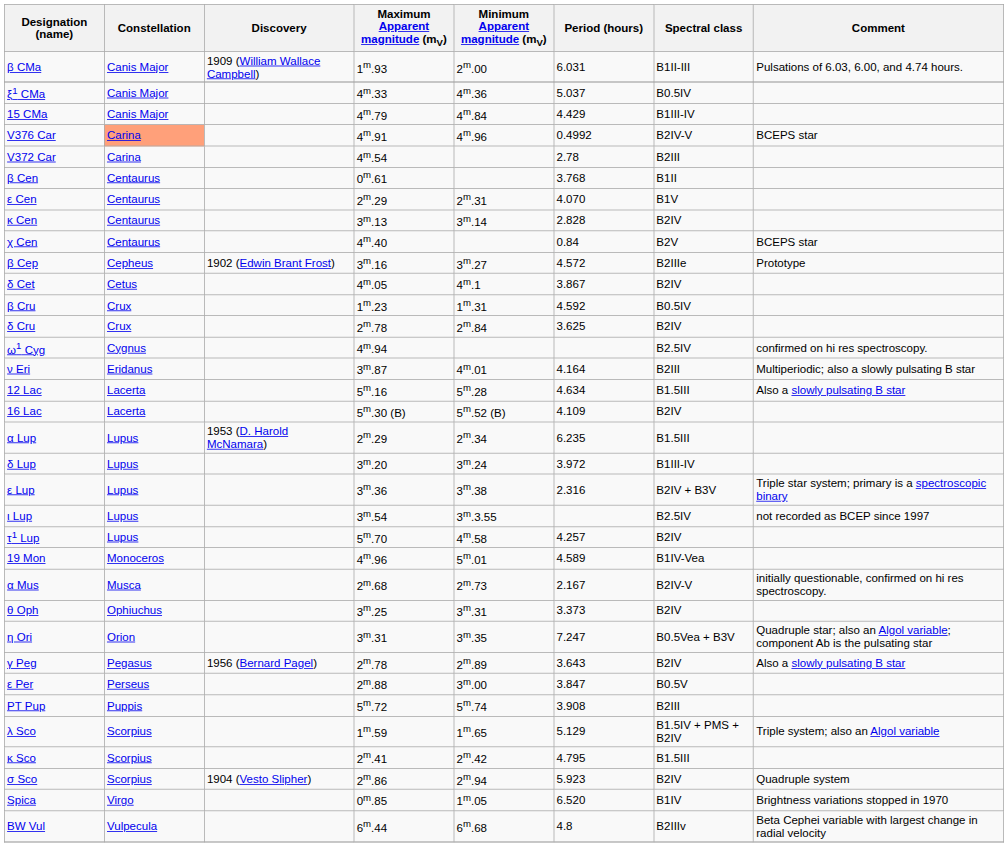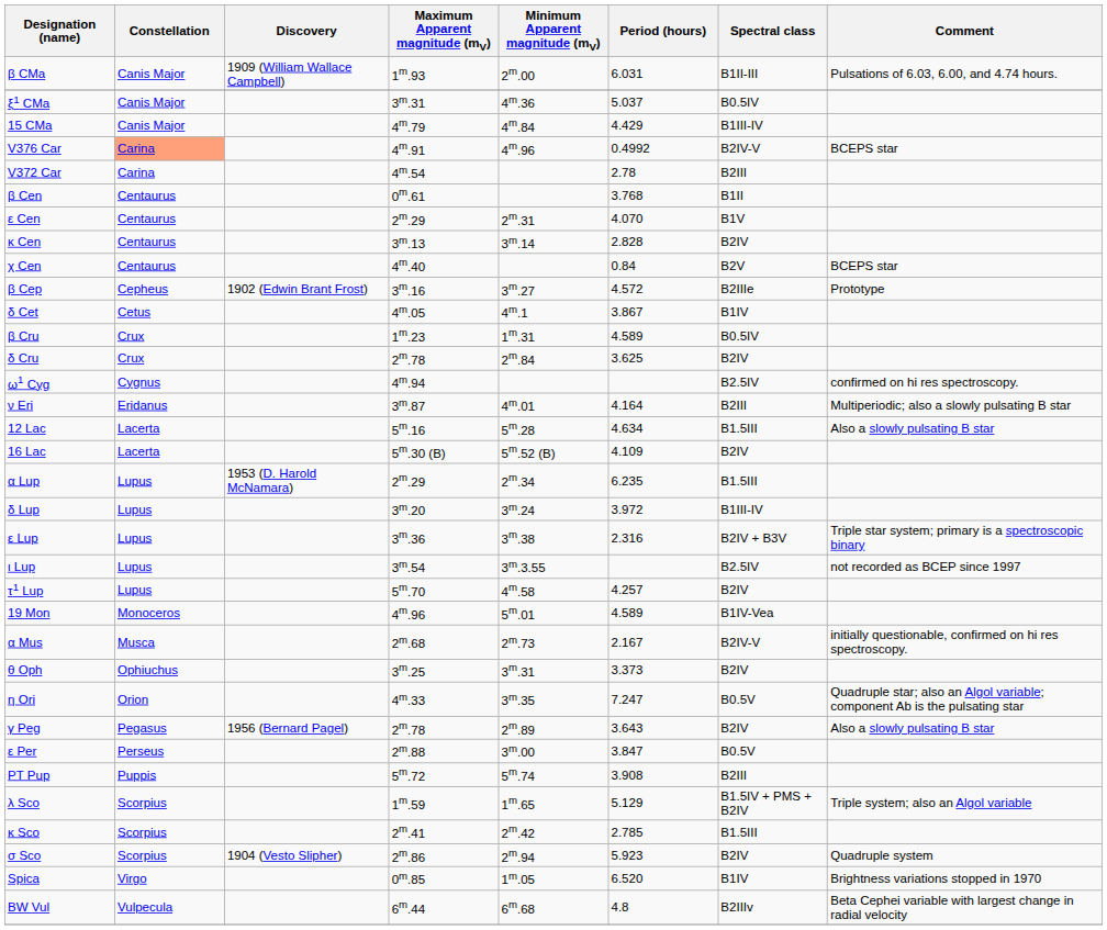 <table class="wikitable sortable" style="font-size:90%;">
 <tr style="background:#efefef;">
 <th style="width:10%;">Designation (name)</th>
 <th style="width:10%;">Constellation</th>
 <th style="width:15%;">Discovery</th>
 <th style="width:10%;">Maximum <a href='#'>Apparent magnitude</a> (m<sub>V</sub>)</th>
 <th style="width:10%;">Minimum <a href='#'>Apparent magnitude</a> (m<sub>V</sub>)</th>
 <th style="width:10%;">Period (hours)</th>
 <th style="width:10%;">Spectral class</th>
 <th style="width:25%;">Comment</th>
 </tr>
 <tr>
 <td><a href='#'>β CMa</a></td>
 <td><a href='#'>Canis Major</a></td>
 <td>1909 (<a href='#'>William Wallace Campbell</a>)</td>
 <td>1<sup>m</sup>.93</td>
 <td>2<sup>m</sup>.00</td>
 <td>6.031</td>
 <td>B1II-III</td>
 <td>Pulsations of 6.03, 6.00, and 4.74 hours.</td>
 </tr>
 <tr>
 </tr>
 <tr>
 <td><a href='#'>ξ<sup>1</sup> CMa</a></td>
 <td><a href='#'>Canis Major</a></td>
 <td></td>
-<td>4<sup>m</sup>.33</td>
+<td>3<sup>m</sup>.31</td>
 <td>4<sup>m</sup>.36</td>
 <td>5.037</td>
 <td>B0.5IV</td>
 <td> </td>
 </tr>
 <tr>
 <td><a href='#'>15 CMa</a></td>
 <td><a href='#'>Canis Major</a></td>
 <td></td>
 <td>4<sup>m</sup>.79</td>
 <td>4<sup>m</sup>.84</td>
 <td>4.429</td>
 <td>B1III-IV</td>
 <td> </td>
 </tr>
 <tr>
 <td><a href='#'>V376 Car</a></td>
 <td style="background: lightsalmon;"><a href='#'>Carina</a></td>
 <td></td>
 <td>4<sup>m</sup>.91</td>
 <td>4<sup>m</sup>.96</td>
 <td>0.4992</td>
 <td>B2IV-V</td>
 <td>BCEPS star</td>
 </tr>
 <tr>
 <td><a href='#'>V372 Car</a></td>
 <td><a href='#'>Carina</a></td>
 <td></td>
 <td>4<sup>m</sup>.54</td>
 <td></td>
 <td>2.78</td>
 <td>B2III</td>
 <td> </td>
 </tr>
 <tr>
 <td><a href='#'>β Cen</a></td>
 <td><a href='#'>Centaurus</a></td>
 <td></td>
 <td>0<sup>m</sup>.61</td>
 <td></td>
 <td>3.768</td>
 <td>B1II</td>
 <td> </td>
 </tr>
 <tr>
 <td><a href='#'>ε Cen</a></td>
 <td><a href='#'>Centaurus</a></td>
 <td></td>
 <td>2<sup>m</sup>.29</td>
 <td>2<sup>m</sup>.31</td>
 <td>4.070</td>
 <td>B1V</td>
 <td> </td>
 </tr>
 <tr>
 <td><a href='#'>κ Cen</a></td>
 <td><a href='#'>Centaurus</a></td>
 <td></td>
 <td>3<sup>m</sup>.13</td>
 <td>3<sup>m</sup>.14</td>
 <td>2.828</td>
 <td>B2IV</td>
 <td> </td>
 </tr>
 <tr>
 <td><a href='#'>χ Cen</a></td>
 <td><a href='#'>Centaurus</a></td>
 <td></td>
 <td>4<sup>m</sup>.40</td>
 <td></td>
 <td>0.84</td>
 <td>B2V</td>
 <td>BCEPS star</td>
 </tr>
 <tr>
 <td><a href='#'>β Cep</a></td>
 <td><a href='#'>Cepheus</a></td>
 <td>1902 (<a href='#'>Edwin Brant Frost</a>)</td>
 <td>3<sup>m</sup>.16</td>
 <td>3<sup>m</sup>.27</td>
 <td>4.572</td>
 <td>B2IIIe</td>
 <td>Prototype</td>
 </tr>
 <tr>
 <td><a href='#'>δ Cet</a></td>
 <td><a href='#'>Cetus</a></td>
 <td></td>
 <td>4<sup>m</sup>.05</td>
 <td>4<sup>m</sup>.1</td>
 <td>3.867</td>
-<td>B2IV</td>
+<td>B1IV</td>
 <td> </td>
 </tr>
 <tr>
 <td><a href='#'>β Cru</a></td>
 <td><a href='#'>Crux</a></td>
 <td></td>
 <td>1<sup>m</sup>.23</td>
 <td>1<sup>m</sup>.31</td>
-<td>4.592</td>
+<td>4.589</td>
 <td>B0.5IV</td>
 <td> </td>
 </tr>
 <tr>
 <td><a href='#'>δ Cru</a></td>
 <td><a href='#'>Crux</a></td>
 <td></td>
 <td>2<sup>m</sup>.78</td>
 <td>2<sup>m</sup>.84</td>
 <td>3.625</td>
 <td>B2IV</td>
 <td></td>
 </tr>
 <tr>
 <td><a href='#'>ω<sup>1</sup> Cyg</a></td>
 <td><a href='#'>Cygnus</a></td>
 <td></td>
 <td>4<sup>m</sup>.94</td>
 <td></td>
 <td></td>
 <td>B2.5IV</td>
 <td>confirmed on hi res spectroscopy.</td>
 </tr>
 <tr>
 <td><a href='#'>ν Eri</a></td>
 <td><a href='#'>Eridanus</a></td>
 <td></td>
 <td>3<sup>m</sup>.87</td>
 <td>4<sup>m</sup>.01</td>
 <td>4.164</td>
 <td>B2III</td>
 <td>Multiperiodic; also a slowly pulsating B star</td>
 </tr>
 <tr>
 <td><a href='#'>12 Lac</a></td>
 <td><a href='#'>Lacerta</a></td>
 <td></td>
 <td>5<sup>m</sup>.16</td>
 <td>5<sup>m</sup>.28</td>
 <td>4.634</td>
 <td>B1.5III</td>
 <td>Also a <a href='#'>slowly pulsating B star</a></td>
 </tr>
 <tr>
 <td><a href='#'>16 Lac</a></td>
 <td><a href='#'>Lacerta</a></td>
 <td></td>
 <td>5<sup>m</sup>.30 (B)</td>
 <td>5<sup>m</sup>.52 (B)</td>
 <td>4.109</td>
 <td>B2IV</td>
 <td> </td>
 </tr>
 <tr>
 <td><a href='#'>α Lup</a></td>
 <td><a href='#'>Lupus</a></td>
 <td>1953 (<a href='#'>D. Harold McNamara</a>)</td>
 <td>2<sup>m</sup>.29</td>
 <td>2<sup>m</sup>.34</td>
 <td>6.235</td>
 <td>B1.5III</td>
 <td> </td>
 </tr>
 <tr>
 <td><a href='#'>δ Lup</a></td>
 <td><a href='#'>Lupus</a></td>
 <td></td>
 <td>3<sup>m</sup>.20</td>
 <td>3<sup>m</sup>.24</td>
 <td>3.972</td>
 <td>B1III-IV</td>
 <td> </td>
 </tr>
 <tr>
 <td><a href='#'>ε Lup</a></td>
 <td><a href='#'>Lupus</a></td>
 <td></td>
 <td>3<sup>m</sup>.36</td>
 <td>3<sup>m</sup>.38</td>
 <td>2.316</td>
 <td>B2IV + B3V</td>
 <td>Triple star system; primary is a <a href='#'>spectroscopic binary</a></td>
 </tr>
 <tr>
 <td><a href='#'>ι Lup</a></td>
 <td><a href='#'>Lupus</a></td>
 <td></td>
 <td>3<sup>m</sup>.54</td>
 <td>3<sup>m</sup>.3.55</td>
 <td></td>
 <td>B2.5IV</td>
 <td>not recorded as BCEP since 1997</td>
 </tr>
 <tr>
 <td><a href='#'>τ<sup>1</sup> Lup</a></td>
 <td><a href='#'>Lupus</a></td>
 <td></td>
 <td>5<sup>m</sup>.70</td>
 <td>4<sup>m</sup>.58</td>
 <td>4.257</td>
 <td>B2IV</td>
 <td> </td>
 </tr>
 <tr>
 <td><a href='#'>19 Mon</a></td>
 <td><a href='#'>Monoceros</a></td>
 <td></td>
 <td>4<sup>m</sup>.96</td>
 <td>5<sup>m</sup>.01</td>
 <td>4.589</td>
 <td>B1IV-Vea</td>
 <td> </td>
 </tr>
 <tr>
 <td><a href='#'>α Mus</a></td>
 <td><a href='#'>Musca</a></td>
 <td></td>
 <td>2<sup>m</sup>.68</td>
 <td>2<sup>m</sup>.73</td>
 <td>2.167</td>
 <td>B2IV-V</td>
 <td>initially questionable, confirmed on hi res spectroscopy.</td>
 </tr>
 <tr>
 <td><a href='#'>θ Oph</a></td>
 <td><a href='#'>Ophiuchus</a></td>
 <td></td>
 <td>3<sup>m</sup>.25</td>
 <td>3<sup>m</sup>.31</td>
 <td>3.373</td>
 <td>B2IV</td>
 <td> </td>
 </tr>
 <tr>
 <td><a href='#'>η Ori</a></td>
 <td><a href='#'>Orion</a></td>
 <td></td>
-<td>3<sup>m</sup>.31</td>
+<td>4<sup>m</sup>.33</td>
 <td>3<sup>m</sup>.35</td>
 <td>7.247</td>
-<td>B0.5Vea + B3V</td>
+<td>B0.5V</td>
 <td>Quadruple star; also an <a href='#'>Algol variable</a>; component Ab is the pulsating star</td>
 </tr>
 <tr>
 <td><a href='#'>γ Peg</a></td>
 <td><a href='#'>Pegasus</a></td>
 <td>1956 (<a href='#'>Bernard Pagel</a>)</td>
 <td>2<sup>m</sup>.78</td>
 <td>2<sup>m</sup>.89</td>
 <td>3.643</td>
 <td>B2IV</td>
 <td>Also a <a href='#'>slowly pulsating B star</a></td>
 </tr>
 <tr>
 <td><a href='#'>ε Per</a></td>
 <td><a href='#'>Perseus</a></td>
 <td></td>
 <td>2<sup>m</sup>.88</td>
 <td>3<sup>m</sup>.00</td>
 <td>3.847</td>
 <td>B0.5V</td>
 <td> </td>
 </tr>
 <tr>
 <td><a href='#'>PT Pup</a></td>
 <td><a href='#'>Puppis</a></td>
 <td></td>
 <td>5<sup>m</sup>.72</td>
 <td>5<sup>m</sup>.74</td>
 <td>3.908</td>
 <td>B2III</td>
 <td> </td>
 </tr>
 <tr>
 <td><a href='#'>λ Sco</a></td>
 <td><a href='#'>Scorpius</a></td>
 <td></td>
 <td>1<sup>m</sup>.59</td>
 <td>1<sup>m</sup>.65</td>
 <td>5.129</td>
 <td>B1.5IV + PMS + B2IV</td>
 <td>Triple system; also an <a href='#'>Algol variable</a></td>
 </tr>
 <tr>
 <td><a href='#'>κ Sco</a></td>
 <td><a href='#'>Scorpius</a></td>
 <td></td>
 <td>2<sup>m</sup>.41</td>
 <td>2<sup>m</sup>.42</td>
-<td>4.795</td>
+<td>2.785</td>
 <td>B1.5III</td>
 <td> </td>
 </tr>
 <tr>
 <td><a href='#'>σ Sco</a></td>
 <td><a href='#'>Scorpius</a></td>
 <td>1904 (<a href='#'>Vesto Slipher</a>)</td>
 <td>2<sup>m</sup>.86</td>
 <td>2<sup>m</sup>.94</td>
 <td>5.923</td>
 <td>B2IV</td>
 <td>Quadruple system</td>
 </tr>
 <tr>
 <td><a href='#'>Spica</a></td>
 <td><a href='#'>Virgo</a></td>
 <td></td>
 <td>0<sup>m</sup>.85</td>
 <td>1<sup>m</sup>.05</td>
 <td>6.520</td>
 <td>B1IV</td>
 <td>Brightness variations stopped in 1970</td>
 </tr>
 <tr>
 <td><a href='#'>BW Vul</a></td>
 <td><a href='#'>Vulpecula</a></td>
 <td></td>
 <td>6<sup>m</sup>.44</td>
 <td>6<sup>m</sup>.68</td>
 <td>4.8</td>
 <td>B2IIIv</td>
 <td>Beta Cephei variable with largest change in radial velocity</td>
 </tr>
 <tr>
 </tr>
 </table>
